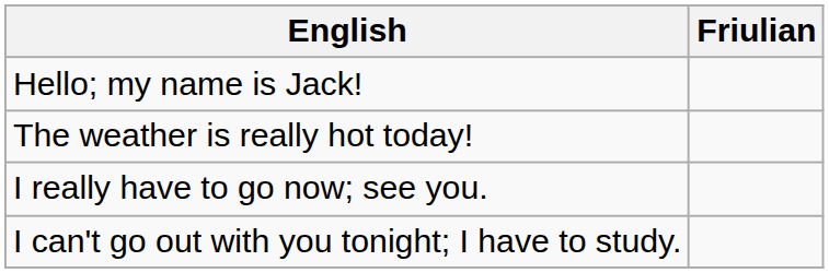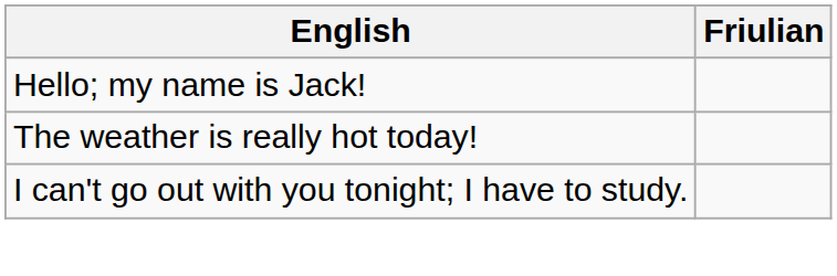 <table class="wikitable">
 <tr>
 <th>English</th>
 <th>Friulian</th>
 </tr>
 <tr>
 <td>Hello; my name is Jack!</td>
 <td></td>
 </tr>
 <tr>
 <td>The weather is really hot today!</td>
 <td></td>
 </tr>
 <tr>
-<td>I really have to go now; see you.</td>
-<td></td>
-</tr>
-<tr>
 <td>I can't go out with you tonight; I have to study.</td>
 <td></td>
 </tr>
 </table>
